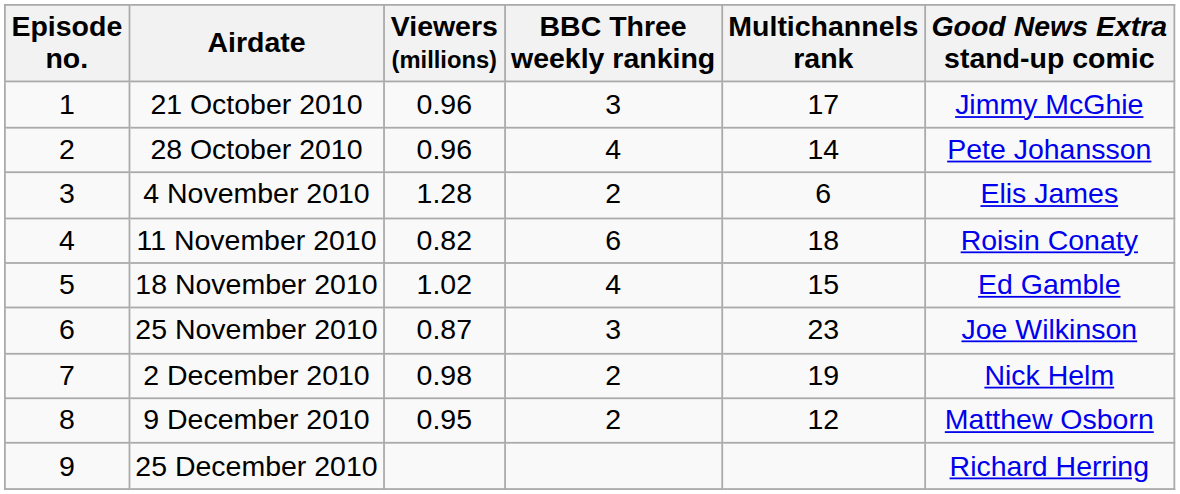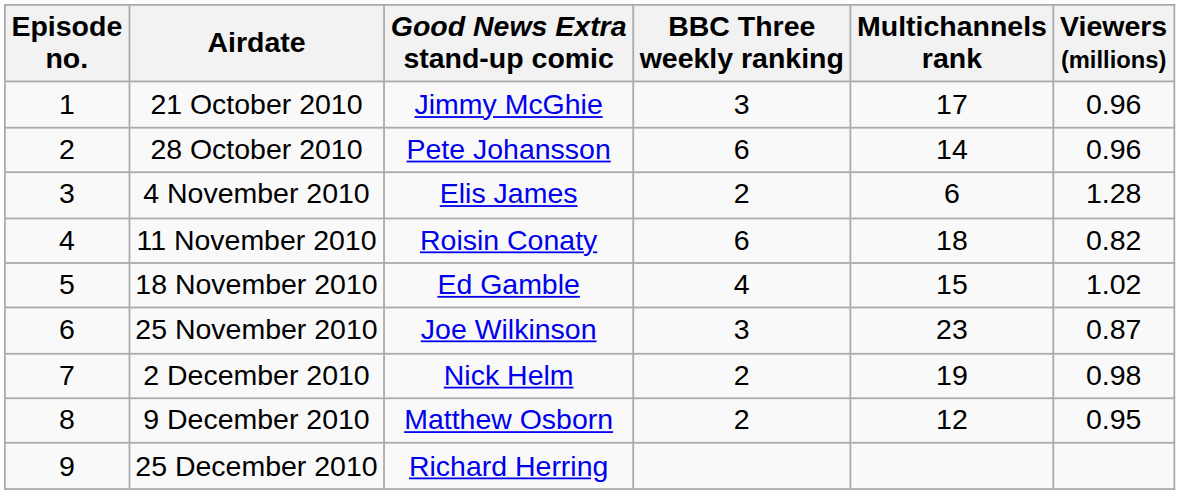 <table class="wikitable" style="text-align:center;">
 <tr>
 <th>Episode<br>no.</th>
 <th>Airdate</th>
-<th>Viewers<br><small>(millions)</small></th>
+<th><em>Good News Extra</em><br>stand-up comic</th>
 <th>BBC Three<br>weekly ranking</th>
 <th>Multichannels<br>rank</th>
-<th><em>Good News Extra</em><br>stand-up comic</th>
+<th>Viewers<br><small>(millions)</small></th>
 </tr>
 <tr>
 <td>1</td>
 <td>21 October 2010</td>
-<td>0.96</td>
+<td><a href='#'>Jimmy McGhie</a></td>
 <td>3</td>
 <td>17</td>
-<td><a href='#'>Jimmy McGhie</a></td>
+<td>0.96</td>
 </tr>
 <tr>
 <td>2</td>
 <td>28 October 2010</td>
+<td><a href='#'>Pete Johansson</a></td>
+<td>6</td>
+<td>14</td>
 <td>0.96</td>
-<td>4</td>
-<td>14</td>
-<td><a href='#'>Pete Johansson</a></td>
 </tr>
 <tr>
 <td>3</td>
 <td>4 November 2010</td>
-<td>1.28</td>
+<td><a href='#'>Elis James</a></td>
 <td>2</td>
 <td>6</td>
-<td><a href='#'>Elis James</a></td>
+<td>1.28</td>
 </tr>
 <tr>
 <td>4</td>
 <td>11 November 2010</td>
-<td>0.82</td>
+<td><a href='#'>Roisin Conaty</a></td>
 <td>6</td>
 <td>18</td>
-<td><a href='#'>Roisin Conaty</a></td>
+<td>0.82</td>
 </tr>
 <tr>
 <td>5</td>
 <td>18 November 2010</td>
-<td>1.02</td>
+<td><a href='#'>Ed Gamble</a></td>
 <td>4</td>
 <td>15</td>
-<td><a href='#'>Ed Gamble</a></td>
+<td>1.02</td>
 </tr>
 <tr>
 <td>6</td>
 <td>25 November 2010</td>
-<td>0.87</td>
+<td><a href='#'>Joe Wilkinson</a></td>
 <td>3</td>
 <td>23</td>
-<td><a href='#'>Joe Wilkinson</a></td>
+<td>0.87</td>
 </tr>
 <tr>
 <td>7</td>
 <td>2 December 2010</td>
-<td>0.98</td>
+<td><a href='#'>Nick Helm</a></td>
 <td>2</td>
 <td>19</td>
-<td><a href='#'>Nick Helm</a></td>
+<td>0.98</td>
 </tr>
 <tr>
 <td>8</td>
 <td>9 December 2010</td>
-<td>0.95</td>
+<td><a href='#'>Matthew Osborn</a></td>
 <td>2</td>
 <td>12</td>
-<td><a href='#'>Matthew Osborn</a></td>
+<td>0.95</td>
 </tr>
 <tr>
 <td>9</td>
 <td>25 December 2010</td>
+<td><a href='#'>Richard Herring</a></td>
 <td></td>
 <td></td>
 <td></td>
-<td><a href='#'>Richard Herring</a></td>
 </tr>
 </table>
